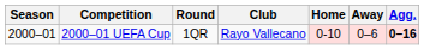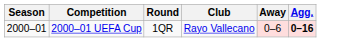 <table class="wikitable" style="text-align:center">
 <tr>
 <th>Season</th>
 <th>Competition</th>
 <th>Round</th>
 <th>Club</th>
-<th>Home</th>
 <th>Away</th>
 <th><a href='#'>Agg.</a></th>
 </tr>
 <tr>
 <td>2000–01</td>
 <td><a href='#'>2000–01 UEFA Cup</a></td>
 <td>1QR</td>
 <td> <a href='#'>Rayo Vallecano</a></td>
-<td bgcolor="#fdd">0-10</td>
 <td bgcolor="#fdd">0–6</td>
 <td bgcolor="#fdd"><strong>0–16</strong></td>
 </tr>
 </table>
